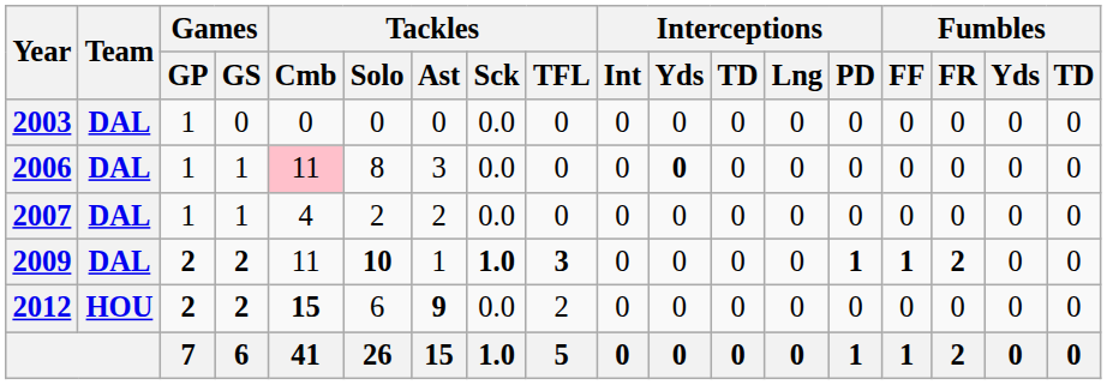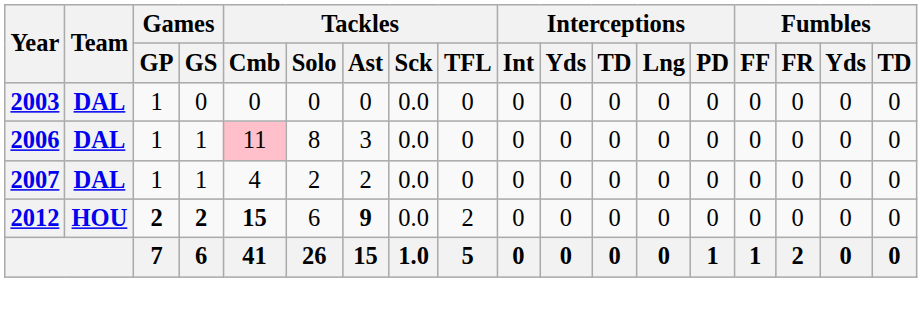 <table class="wikitable" style="text-align:center">
 <tr>
 <th rowspan="2">Year</th>
 <th rowspan="2">Team</th>
 <th colspan="2">Games</th>
 <th colspan="5">Tackles</th>
 <th colspan="5">Interceptions</th>
 <th colspan="4">Fumbles</th>
 </tr>
 <tr>
 <th>GP</th>
 <th>GS</th>
 <th>Cmb</th>
 <th>Solo</th>
 <th>Ast</th>
 <th>Sck</th>
 <th>TFL</th>
 <th>Int</th>
 <th>Yds</th>
 <th>TD</th>
 <th>Lng</th>
 <th>PD</th>
 <th>FF</th>
 <th>FR</th>
 <th>Yds</th>
 <th>TD</th>
 </tr>
 <tr>
 <th><a href='#'>2003</a></th>
 <th><a href='#'>DAL</a></th>
 <td>1</td>
 <td>0</td>
 <td>0</td>
 <td>0</td>
 <td>0</td>
 <td>0.0</td>
 <td>0</td>
 <td>0</td>
 <td>0</td>
 <td>0</td>
 <td>0</td>
 <td>0</td>
 <td>0</td>
 <td>0</td>
 <td>0</td>
 <td>0</td>
 </tr>
 <tr>
 <th><a href='#'>2006</a></th>
 <th><a href='#'>DAL</a></th>
 <td>1</td>
 <td>1</td>
 <td style="background: pink;">11</td>
 <td>8</td>
 <td>3</td>
 <td>0.0</td>
 <td>0</td>
 <td>0</td>
-<td><strong>0</strong></td>
+<td>0</td>
 <td>0</td>
 <td>0</td>
 <td>0</td>
 <td>0</td>
 <td>0</td>
 <td>0</td>
 <td>0</td>
 </tr>
 <tr>
 <th><a href='#'>2007</a></th>
 <th><a href='#'>DAL</a></th>
 <td>1</td>
 <td>1</td>
 <td>4</td>
 <td>2</td>
 <td>2</td>
 <td>0.0</td>
 <td>0</td>
 <td>0</td>
 <td>0</td>
 <td>0</td>
 <td>0</td>
 <td>0</td>
 <td>0</td>
 <td>0</td>
-<td>0</td>
-<td>0</td>
-</tr>
-<tr>
-<th><a href='#'>2009</a></th>
-<th><a href='#'>DAL</a></th>
-<td><strong>2</strong></td>
-<td><strong>2</strong></td>
-<td>11</td>
-<td><strong>10</strong></td>
-<td>1</td>
-<td><strong>1.0</strong></td>
-<td><strong>3</strong></td>
-<td>0</td>
-<td>0</td>
-<td>0</td>
-<td>0</td>
-<td><strong>1</strong></td>
-<td><strong>1</strong></td>
-<td><strong>2</strong></td>
 <td>0</td>
 <td>0</td>
 </tr>
 <tr>
 <th><a href='#'>2012</a></th>
 <th><a href='#'>HOU</a></th>
 <td><strong>2</strong></td>
 <td><strong>2</strong></td>
 <td><strong>15</strong></td>
 <td>6</td>
 <td><strong>9</strong></td>
 <td>0.0</td>
 <td>2</td>
 <td>0</td>
 <td>0</td>
 <td>0</td>
 <td>0</td>
 <td>0</td>
 <td>0</td>
 <td>0</td>
 <td>0</td>
 <td>0</td>
 </tr>
 <tr>
 <th colspan="2"></th>
 <th>7</th>
 <th>6</th>
 <th>41</th>
 <th>26</th>
 <th>15</th>
 <th>1.0</th>
 <th>5</th>
 <th>0</th>
 <th>0</th>
 <th>0</th>
 <th>0</th>
 <th>1</th>
 <th>1</th>
 <th>2</th>
 <th>0</th>
 <th>0</th>
 </tr>
 </table>
